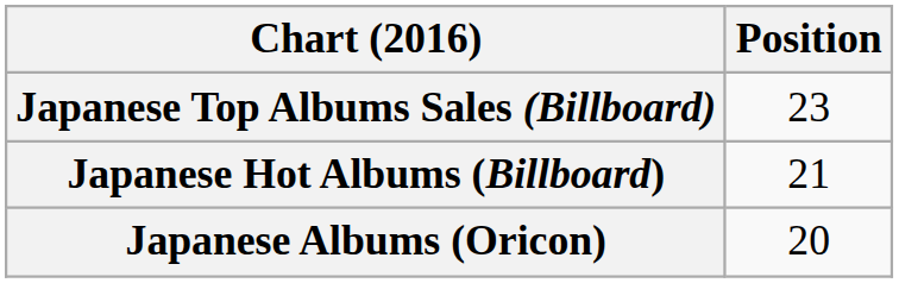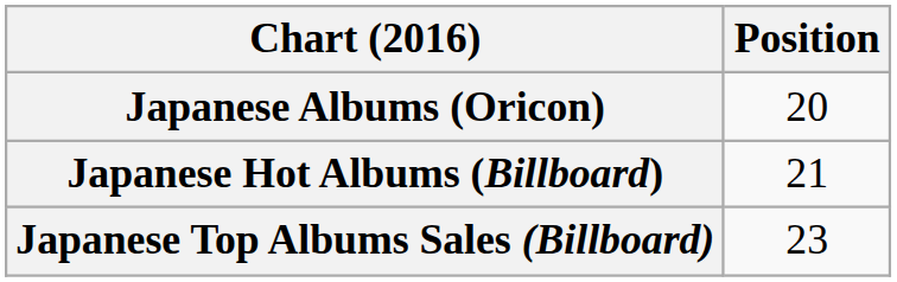 <table class="wikitable sortable plainrowheaders" style="text-align:center">
 <tr>
 <th scope="col">Chart (2016)</th>
 <th scope="col">Position</th>
 </tr>
 <tr>
-<th scope="row">Japanese Top Albums Sales <em>(Billboard)</em></th>
-<td>23</td>
+<th scope="row">Japanese Albums (Oricon)</th>
+<td>20</td>
 </tr>
 <tr>
 <th scope="row">Japanese Hot Albums (<em>Billboard</em>)</th>
 <td>21</td>
 </tr>
 <tr>
-<th scope="row">Japanese Albums (Oricon)</th>
-<td>20</td>
+<th scope="row">Japanese Top Albums Sales <em>(Billboard)</em></th>
+<td>23</td>
 </tr>
 </table>
